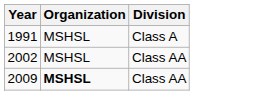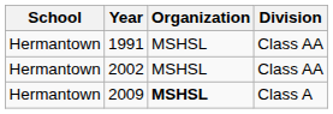 <table class="wikitable">
 <tr>
+<th>School</th>
 <th>Year</th>
 <th>Organization</th>
 <th>Division</th>
 </tr>
 <tr>
+<td>Hermantown</td>
 <td>1991</td>
 <td>MSHSL</td>
-<td>Class A</td>
+<td>Class AA</td>
 </tr>
 <tr>
+<td>Hermantown</td>
 <td>2002</td>
 <td>MSHSL</td>
 <td>Class AA</td>
 </tr>
 <tr>
+<td>Hermantown</td>
 <td>2009</td>
 <td><strong>MSHSL</strong></td>
-<td>Class AA</td>
+<td>Class A</td>
 </tr>
 </table>
